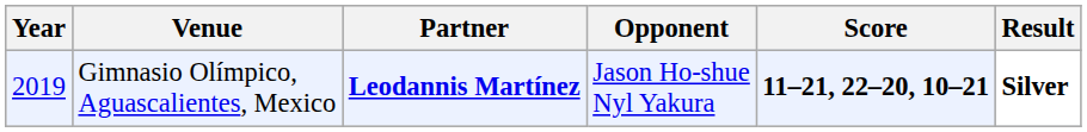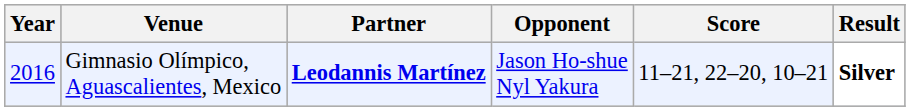 <table class="sortable wikitable" style="font-size: 90%;">
 <tr>
 <th>Year</th>
 <th>Venue</th>
 <th>Partner</th>
 <th>Opponent</th>
 <th>Score</th>
 <th>Result</th>
 </tr>
 <tr style="background:#ECF2FF">
-<td align="center"><a href='#'>2019</a></td>
+<td align="center"><a href='#'>2016</a></td>
 <td align="left">Gimnasio Olímpico,<br><a href='#'>Aguascalientes</a>, Mexico</td>
 <td align="left"><strong> <a href='#'>Leodannis Martínez</a></strong></td>
 <td align="left"> <a href='#'>Jason Ho-shue</a><br> <a href='#'>Nyl Yakura</a></td>
-<td align="left"><strong>11–21, 22–20, 10–21</strong></td>
+<td align="left">11–21, 22–20, 10–21</td>
 <td style="text-align:left; background:white"> <strong>Silver</strong></td>
 </tr>
 </table>
